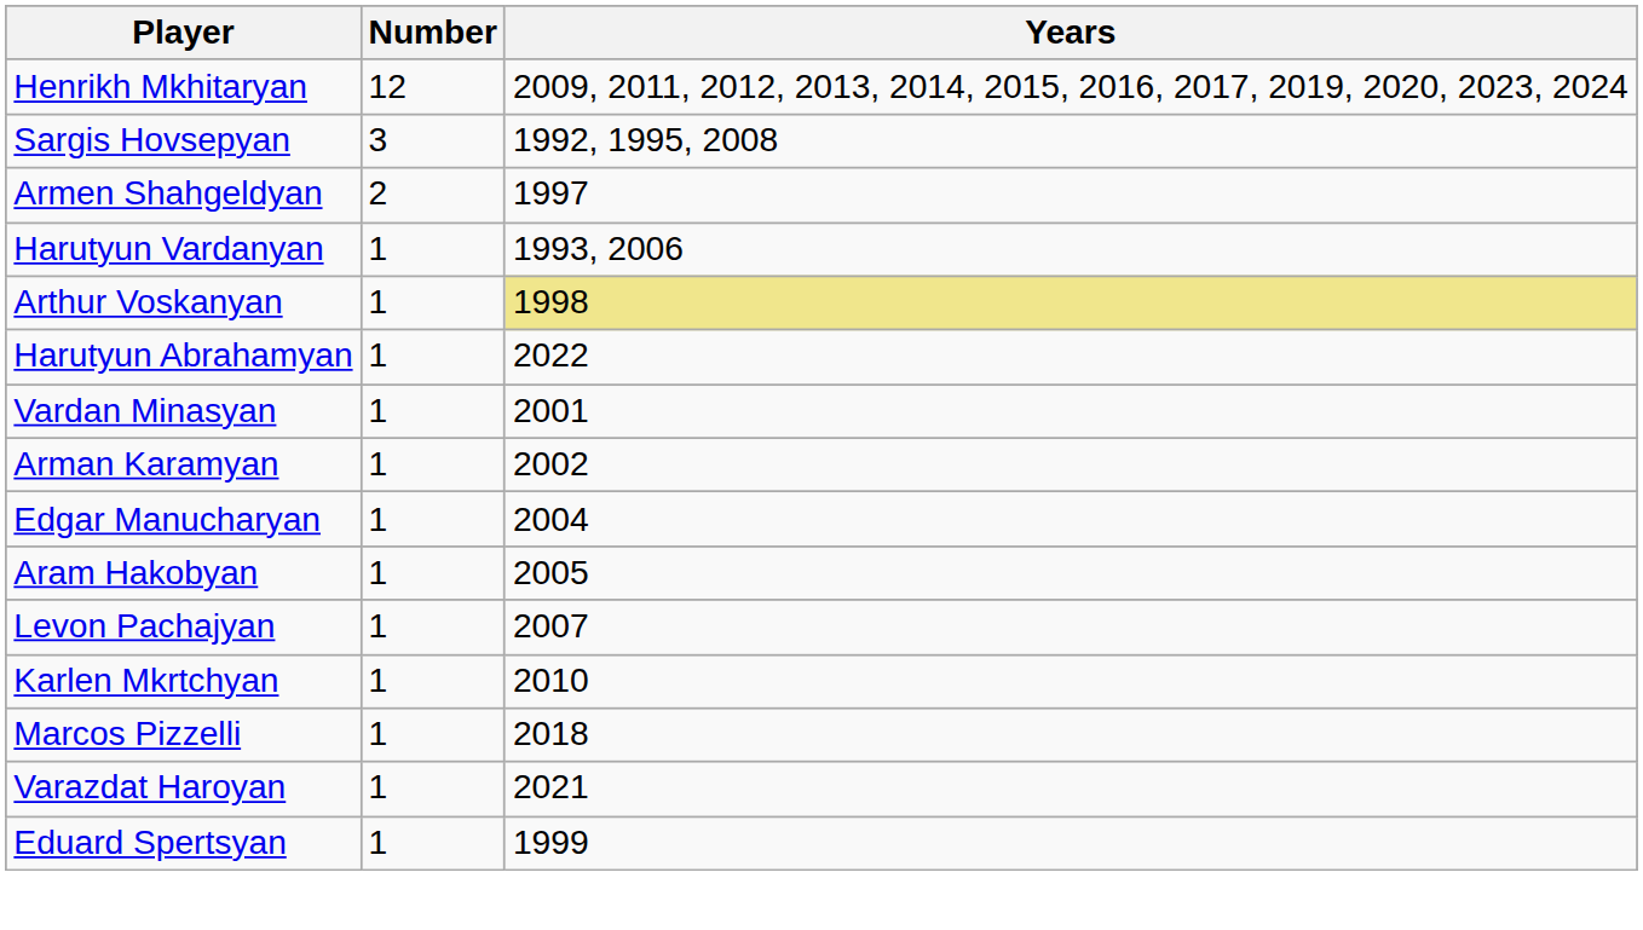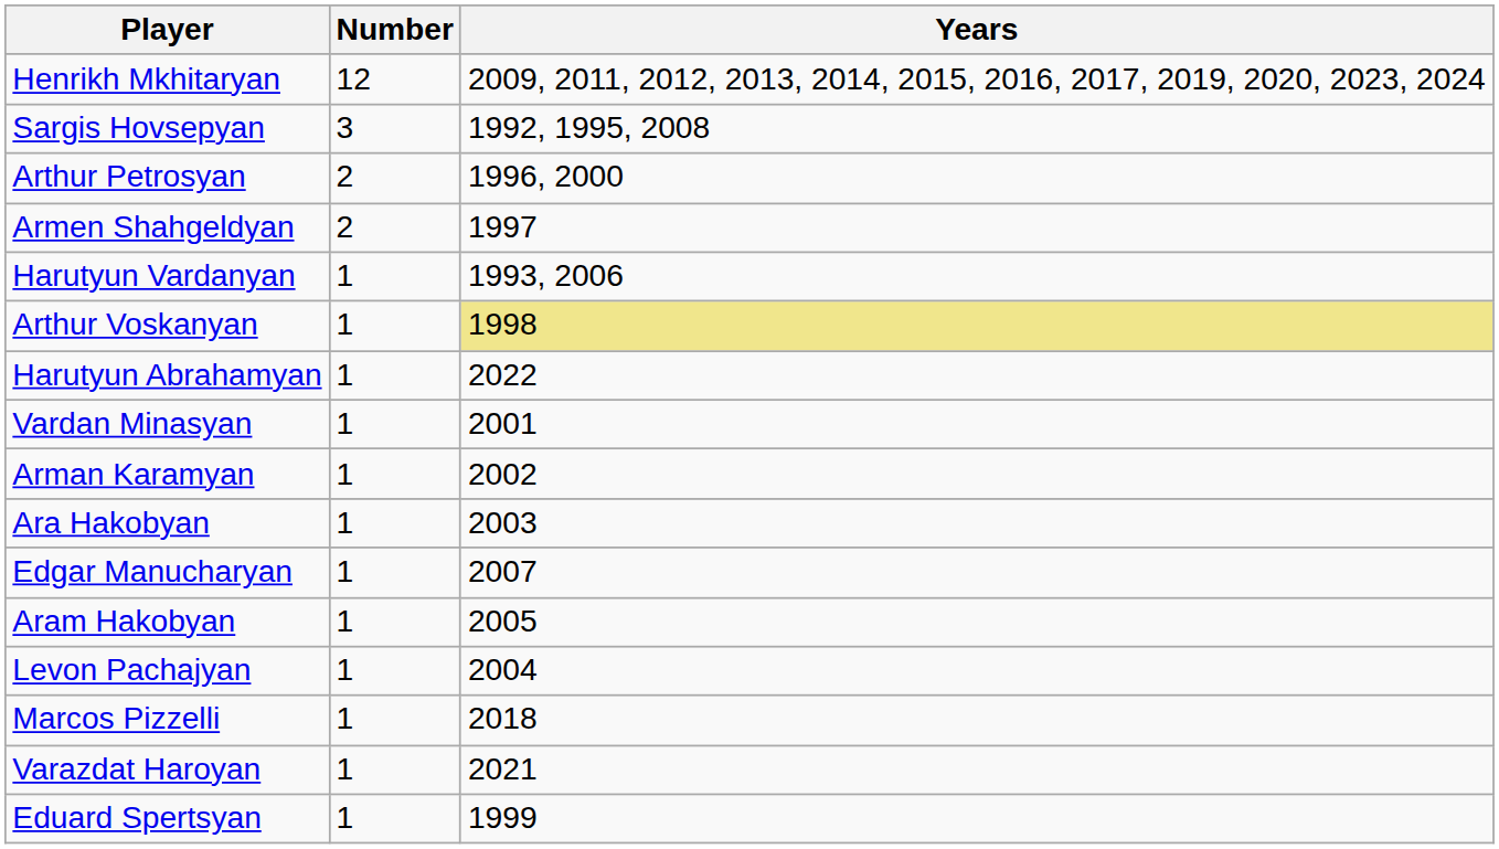 <table class="wikitable plainrowheaders sortable">
 <tr>
 <th scope=col>Player</th>
 <th scope=col>Number</th>
 <th scope=col>Years</th>
 </tr>
 <tr>
 <td><a href='#'>Henrikh Mkhitaryan</a></td>
 <td>12</td>
 <td>2009, 2011, 2012, 2013, 2014, 2015, 2016, 2017, 2019, 2020, 2023, 2024</td>
 </tr>
 <tr>
 <td><a href='#'>Sargis Hovsepyan</a></td>
 <td>3</td>
 <td>1992, 1995, 2008</td>
+</tr>
+<tr>
+<td><a href='#'>Arthur Petrosyan</a></td>
+<td>2</td>
+<td>1996, 2000</td>
 </tr>
 <tr>
 <td><a href='#'>Armen Shahgeldyan</a></td>
 <td>2</td>
 <td>1997</td>
 </tr>
 <tr>
 <td><a href='#'>Harutyun Vardanyan</a></td>
 <td>1</td>
 <td>1993, 2006</td>
 </tr>
 <tr>
 <td><a href='#'>Arthur Voskanyan</a></td>
 <td>1</td>
 <td style="background: khaki;">1998</td>
 </tr>
 <tr>
 <td><a href='#'>Harutyun Abrahamyan</a></td>
 <td>1</td>
 <td>2022</td>
 </tr>
 <tr>
 <td><a href='#'>Vardan Minasyan</a></td>
 <td>1</td>
 <td>2001</td>
 </tr>
 <tr>
 <td><a href='#'>Arman Karamyan</a></td>
 <td>1</td>
 <td>2002</td>
 </tr>
 <tr>
+<td><a href='#'>Ara Hakobyan</a></td>
+<td>1</td>
+<td>2003</td>
+</tr>
+<tr>
 <td><a href='#'>Edgar Manucharyan</a></td>
 <td>1</td>
-<td>2004</td>
+<td>2007</td>
 </tr>
 <tr>
 <td><a href='#'>Aram Hakobyan</a></td>
 <td>1</td>
 <td>2005</td>
 </tr>
 <tr>
 <td><a href='#'>Levon Pachajyan</a></td>
 <td>1</td>
-<td>2007</td>
-</tr>
-<tr>
-<td><a href='#'>Karlen Mkrtchyan</a></td>
-<td>1</td>
-<td>2010</td>
+<td>2004</td>
 </tr>
 <tr>
 <td><a href='#'>Marcos Pizzelli</a></td>
 <td>1</td>
 <td>2018</td>
 </tr>
 <tr>
 <td><a href='#'>Varazdat Haroyan</a></td>
 <td>1</td>
 <td>2021</td>
 </tr>
 <tr>
 <td><a href='#'>Eduard Spertsyan</a></td>
 <td>1</td>
 <td>1999</td>
 </tr>
 </table>
